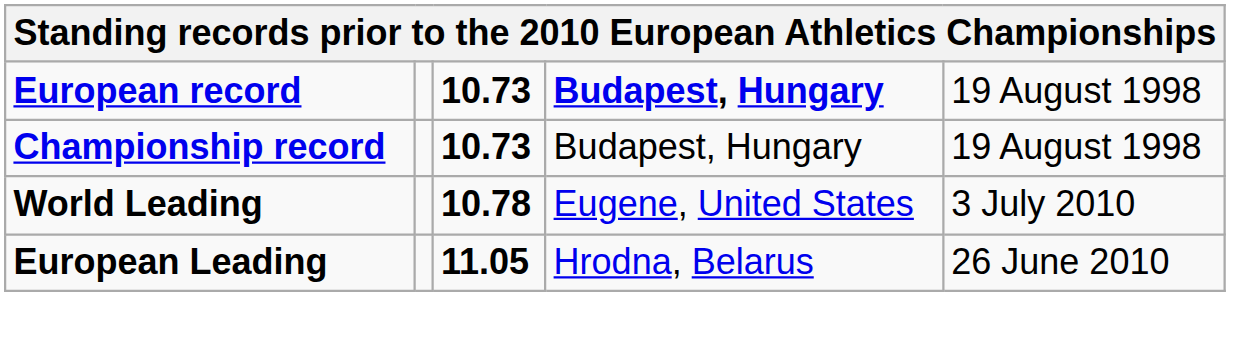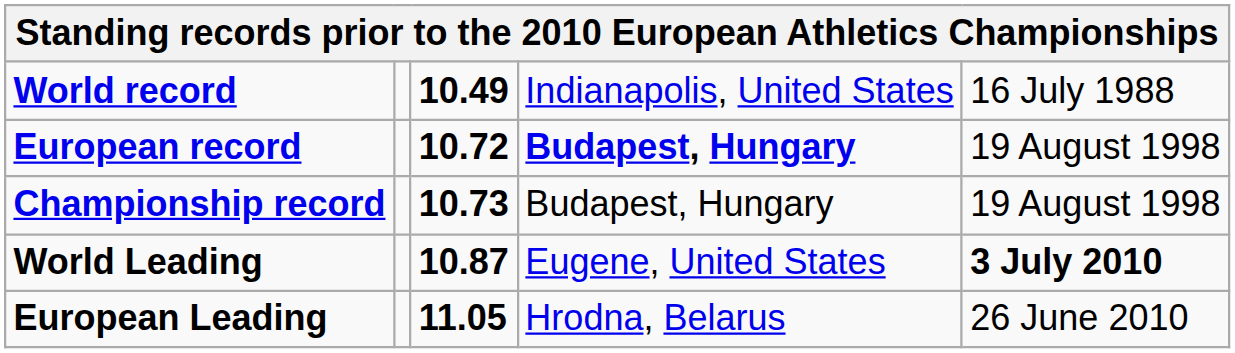 <table class="wikitable">
 <tr>
 <th colspan="5">Standing records prior to the 2010 European Athletics Championships</th>
 </tr>
 <tr>
+<td><strong><a href='#'>World record</a></strong></td>
+<td></td>
+<td><strong>10.49</strong></td>
+<td><a href='#'>Indianapolis</a>, <a href='#'>United States</a></td>
+<td>16 July 1988</td>
+</tr>
+<tr>
 <td><strong><a href='#'>European record</a></strong></td>
 <td></td>
-<td><strong>10.73</strong></td>
+<td><strong>10.72</strong></td>
 <td><strong><a href='#'>Budapest</a>, <a href='#'>Hungary</a></strong></td>
 <td>19 August 1998</td>
 </tr>
 <tr>
 <td><strong><a href='#'>Championship record</a></strong></td>
 <td></td>
 <td><strong>10.73</strong></td>
 <td>Budapest, Hungary</td>
 <td>19 August 1998</td>
 </tr>
 <tr>
 <td><strong>World Leading</strong></td>
 <td></td>
-<td><strong>10.78</strong></td>
+<td><strong>10.87</strong></td>
 <td><a href='#'>Eugene</a>, <a href='#'>United States</a></td>
-<td>3 July 2010</td>
+<td><strong>3 July 2010</strong></td>
 </tr>
 <tr>
 <td><strong>European Leading</strong></td>
 <td></td>
 <td><strong>11.05</strong></td>
 <td><a href='#'>Hrodna</a>, <a href='#'>Belarus</a></td>
 <td>26 June 2010</td>
 </tr>
 </table>
